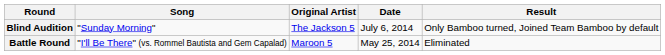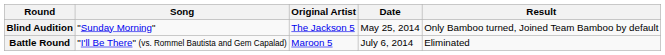 <table class="wikitable">
 <tr>
 <th>Round</th>
 <th>Song</th>
 <th>Original Artist</th>
 <th>Date</th>
 <th>Result</th>
 </tr>
 <tr>
 <th>Blind Audition</th>
 <td>"<a href='#'>Sunday Morning</a>"</td>
 <td><a href='#'>The Jackson 5</a></td>
-<td>July 6, 2014</td>
+<td>May 25, 2014</td>
 <td>Only Bamboo turned, Joined Team Bamboo by default</td>
 </tr>
 <tr>
 <th>Battle Round</th>
 <td>"<a href='#'>I'll Be There</a>" <small>(vs. Rommel Bautista and Gem Capalad)</small></td>
 <td><a href='#'>Maroon 5</a></td>
-<td>May 25, 2014</td>
+<td>July 6, 2014</td>
 <td>Eliminated</td>
 </tr>
 </table>
